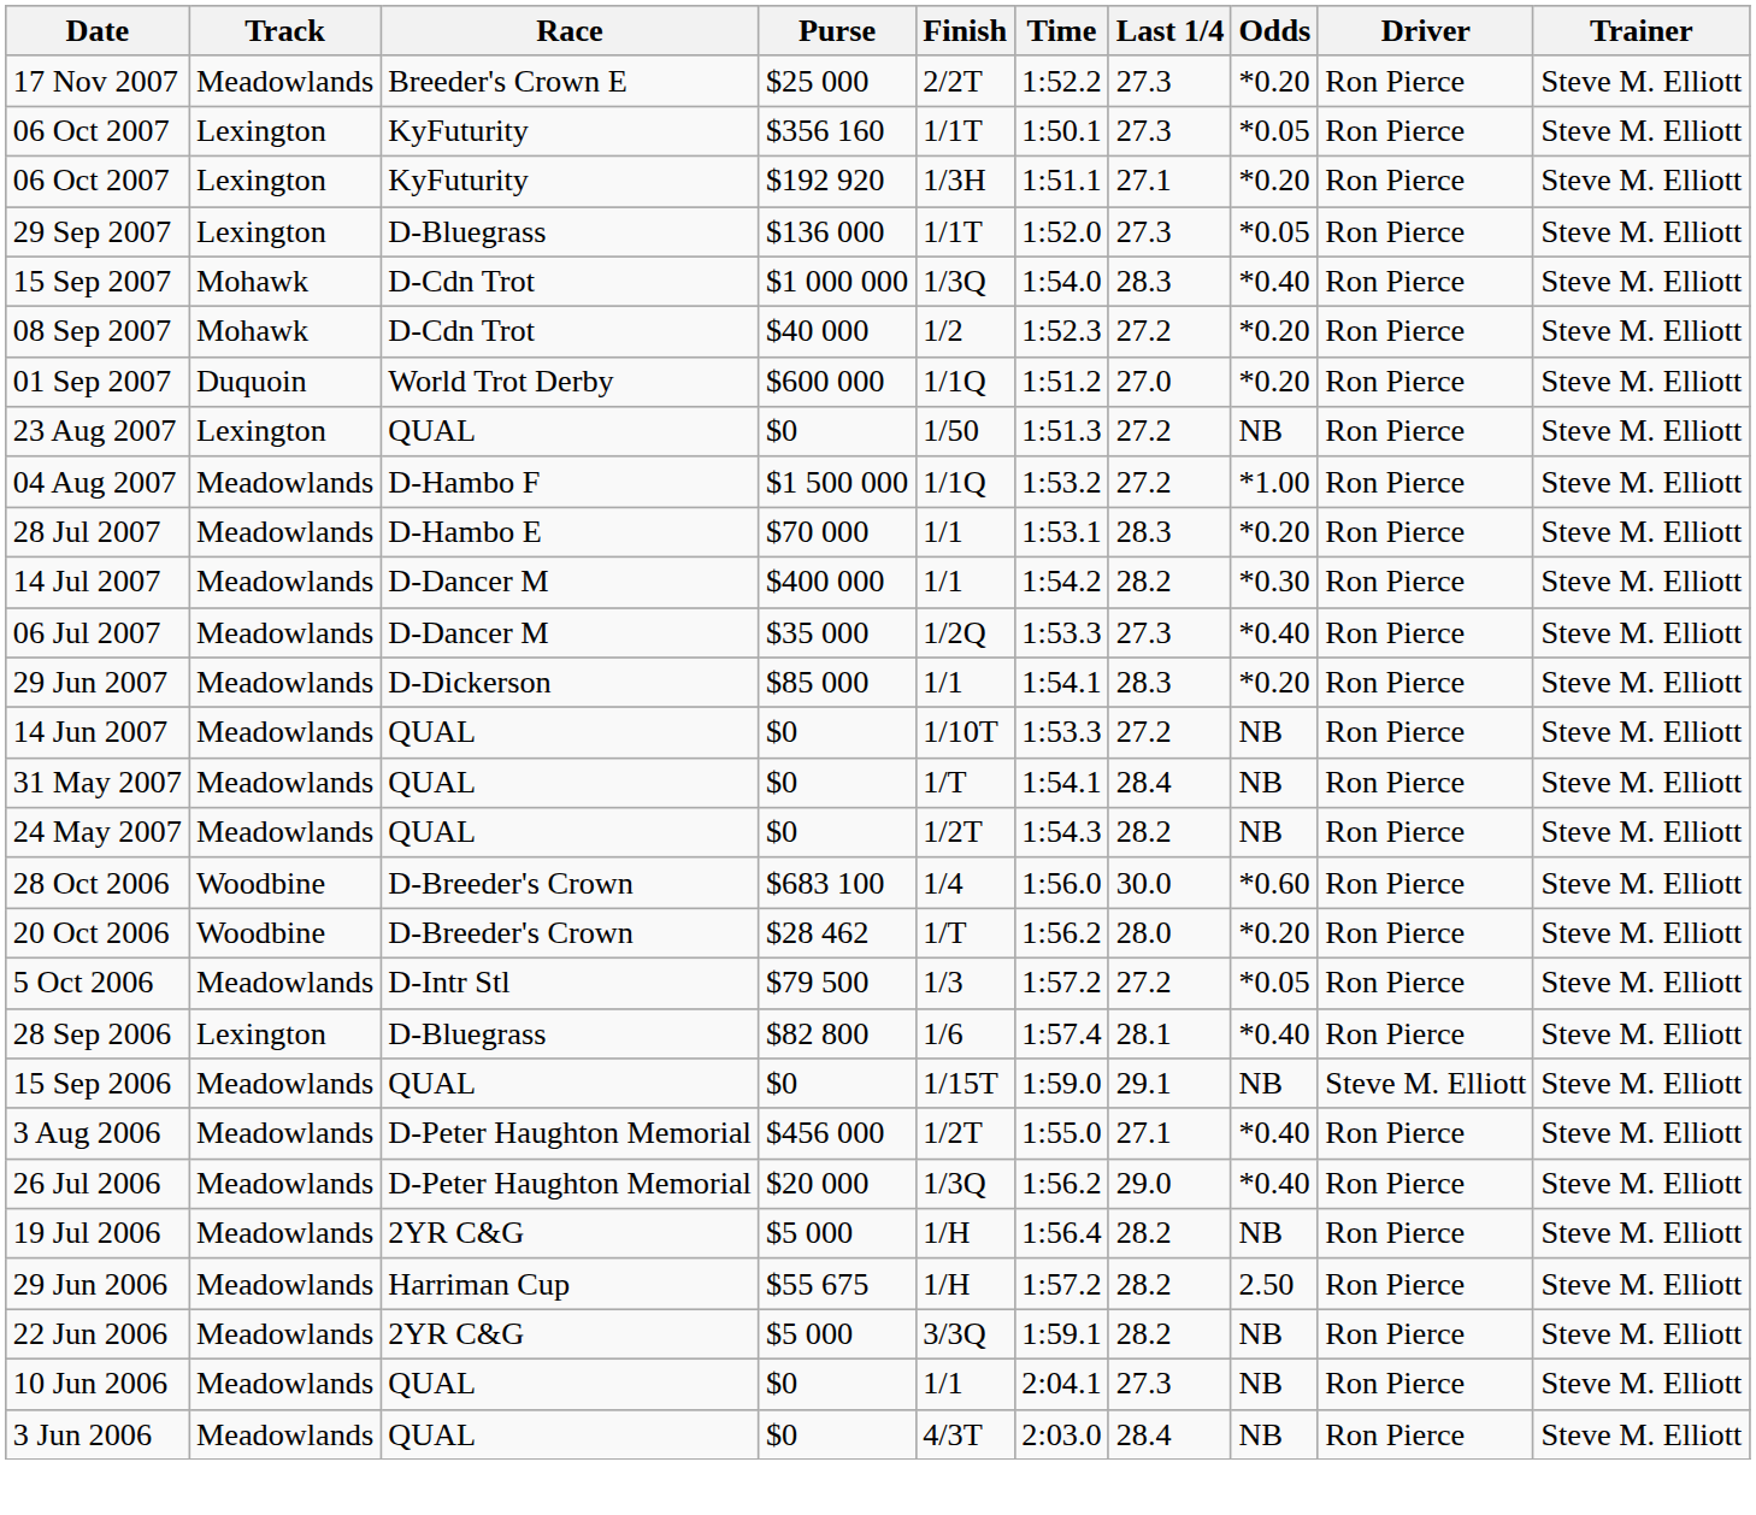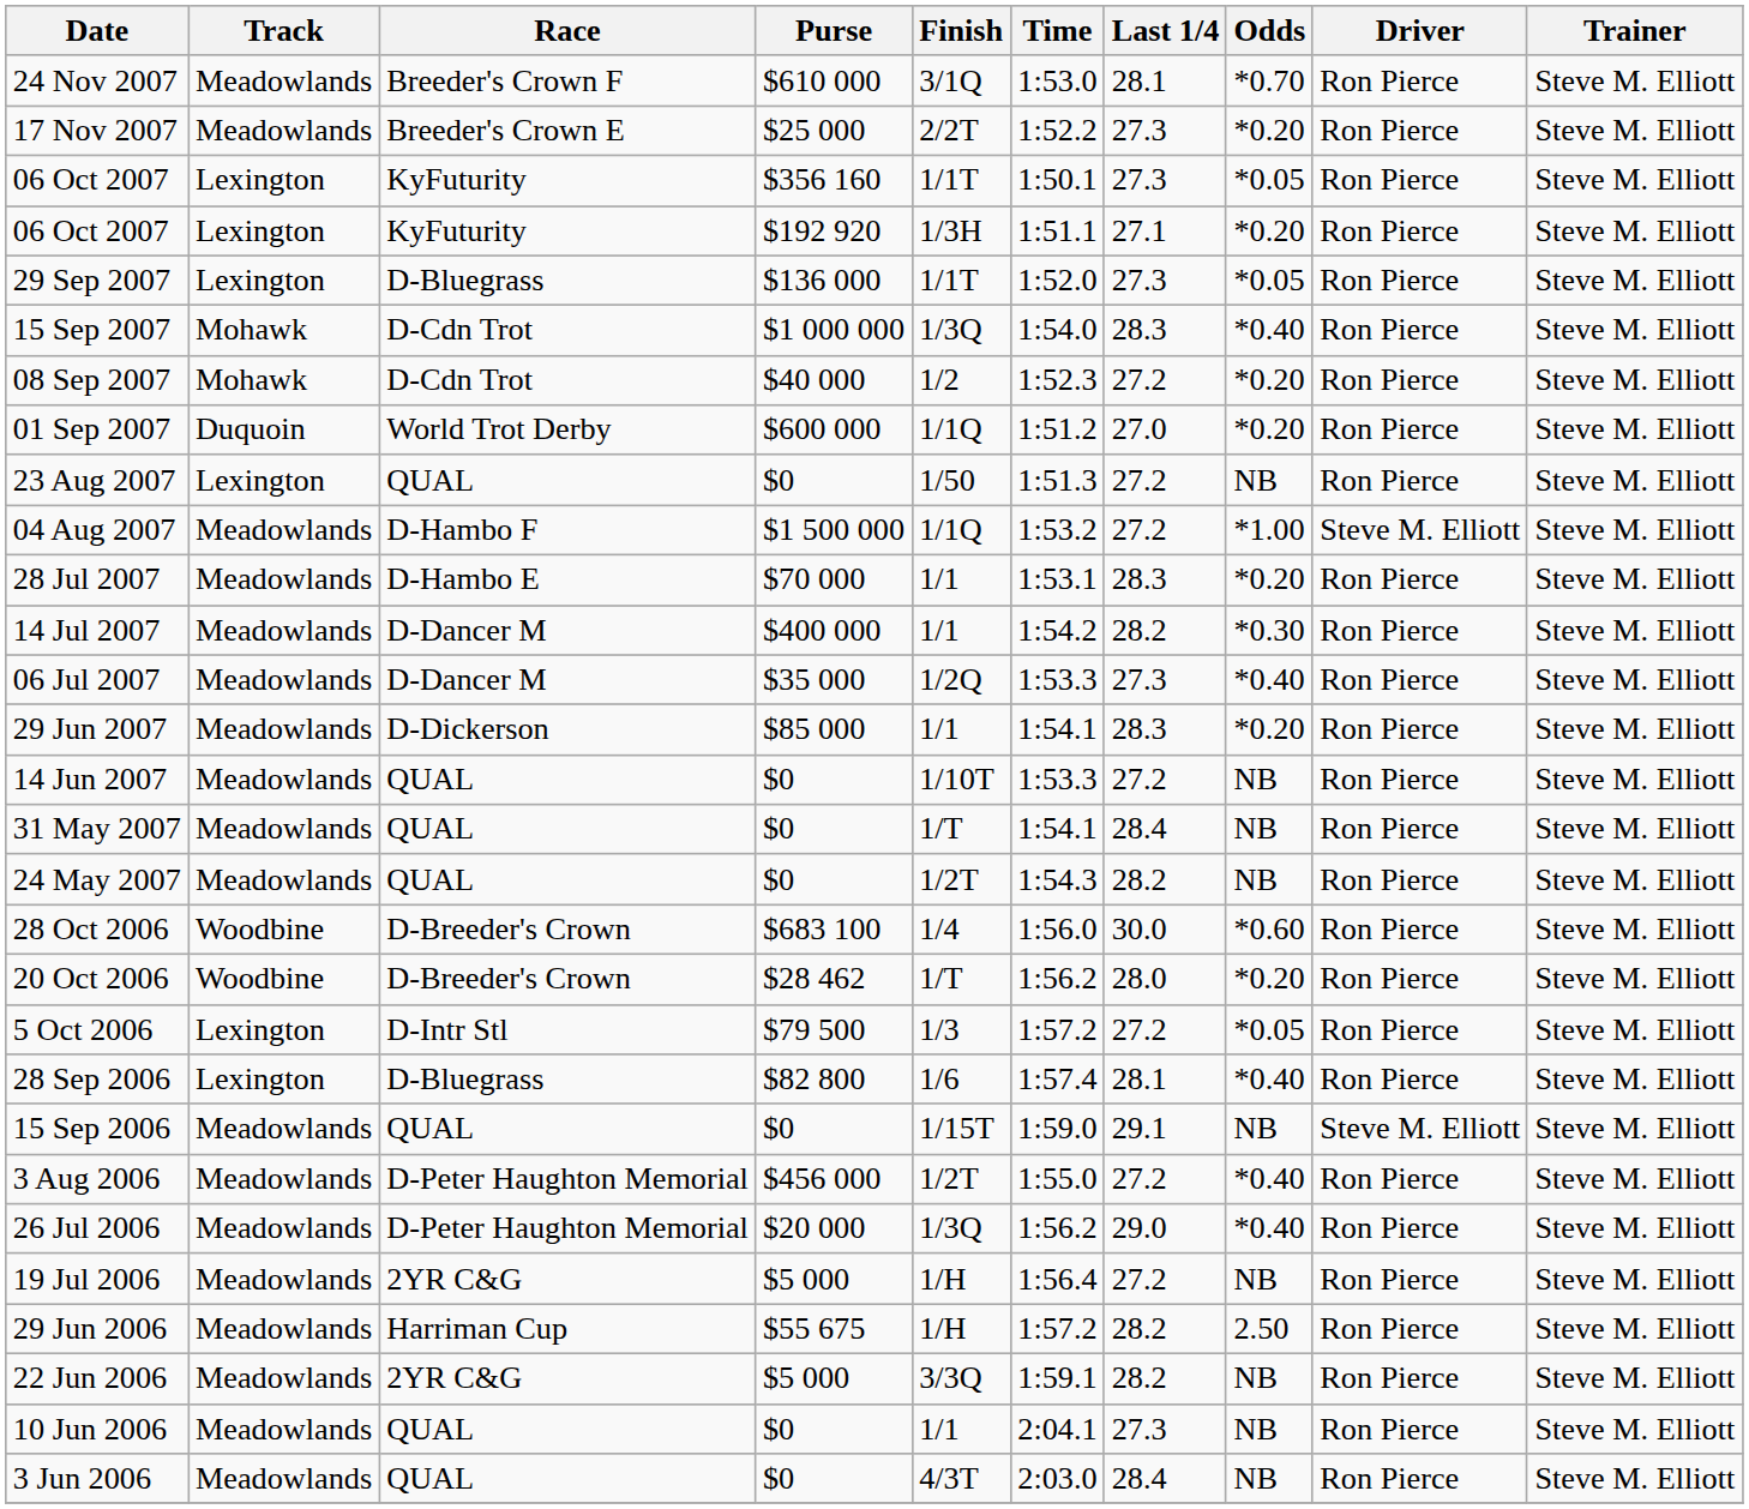 <table class="wikitable">
 <tr>
 <th>Date</th>
 <th>Track</th>
 <th>Race</th>
 <th>Purse</th>
 <th>Finish</th>
 <th>Time</th>
 <th>Last 1/4</th>
 <th>Odds</th>
 <th>Driver</th>
 <th>Trainer</th>
+</tr>
+<tr>
+<td>24 Nov 2007</td>
+<td>Meadowlands</td>
+<td>Breeder's Crown F</td>
+<td>$610 000</td>
+<td>3/1Q</td>
+<td>1:53.0</td>
+<td>28.1</td>
+<td>*0.70</td>
+<td>Ron Pierce</td>
+<td>Steve M. Elliott</td>
 </tr>
 <tr>
 <td>17 Nov 2007</td>
 <td>Meadowlands</td>
 <td>Breeder's Crown E</td>
 <td>$25 000</td>
 <td>2/2T</td>
 <td>1:52.2</td>
 <td>27.3</td>
 <td>*0.20</td>
 <td>Ron Pierce</td>
 <td>Steve M. Elliott</td>
 </tr>
 <tr>
 <td>06 Oct 2007</td>
 <td>Lexington</td>
 <td>KyFuturity</td>
 <td>$356 160</td>
 <td>1/1T</td>
 <td>1:50.1</td>
 <td>27.3</td>
 <td>*0.05</td>
 <td>Ron Pierce</td>
 <td>Steve M. Elliott</td>
 </tr>
 <tr>
 <td>06 Oct 2007</td>
 <td>Lexington</td>
 <td>KyFuturity</td>
 <td>$192 920</td>
 <td>1/3H</td>
 <td>1:51.1</td>
 <td>27.1</td>
 <td>*0.20</td>
 <td>Ron Pierce</td>
 <td>Steve M. Elliott</td>
 </tr>
 <tr>
 <td>29 Sep 2007</td>
 <td>Lexington</td>
 <td>D-Bluegrass</td>
 <td>$136 000</td>
 <td>1/1T</td>
 <td>1:52.0</td>
 <td>27.3</td>
 <td>*0.05</td>
 <td>Ron Pierce</td>
 <td>Steve M. Elliott</td>
 </tr>
 <tr>
 <td>15 Sep 2007</td>
 <td>Mohawk</td>
 <td>D-Cdn Trot</td>
 <td>$1 000 000</td>
 <td>1/3Q</td>
 <td>1:54.0</td>
 <td>28.3</td>
 <td>*0.40</td>
 <td>Ron Pierce</td>
 <td>Steve M. Elliott</td>
 </tr>
 <tr>
 <td>08 Sep 2007</td>
 <td>Mohawk</td>
 <td>D-Cdn Trot</td>
 <td>$40 000</td>
 <td>1/2</td>
 <td>1:52.3</td>
 <td>27.2</td>
 <td>*0.20</td>
 <td>Ron Pierce</td>
 <td>Steve M. Elliott</td>
 </tr>
 <tr>
 <td>01 Sep 2007</td>
 <td>Duquoin</td>
 <td>World Trot Derby</td>
 <td>$600 000</td>
 <td>1/1Q</td>
 <td>1:51.2</td>
 <td>27.0</td>
 <td>*0.20</td>
 <td>Ron Pierce</td>
 <td>Steve M. Elliott</td>
 </tr>
 <tr>
 <td>23 Aug 2007</td>
 <td>Lexington</td>
 <td>QUAL</td>
 <td>$0</td>
 <td>1/50</td>
 <td>1:51.3</td>
 <td>27.2</td>
 <td>NB</td>
 <td>Ron Pierce</td>
 <td>Steve M. Elliott</td>
 </tr>
 <tr>
 <td>04 Aug 2007</td>
 <td>Meadowlands</td>
 <td>D-Hambo F</td>
 <td>$1 500 000</td>
 <td>1/1Q</td>
 <td>1:53.2</td>
 <td>27.2</td>
 <td>*1.00</td>
-<td>Ron Pierce</td>
+<td>Steve M. Elliott</td>
 <td>Steve M. Elliott</td>
 </tr>
 <tr>
 <td>28 Jul 2007</td>
 <td>Meadowlands</td>
 <td>D-Hambo E</td>
 <td>$70 000</td>
 <td>1/1</td>
 <td>1:53.1</td>
 <td>28.3</td>
 <td>*0.20</td>
 <td>Ron Pierce</td>
 <td>Steve M. Elliott</td>
 </tr>
 <tr>
 <td>14 Jul 2007</td>
 <td>Meadowlands</td>
 <td>D-Dancer M</td>
 <td>$400 000</td>
 <td>1/1</td>
 <td>1:54.2</td>
 <td>28.2</td>
 <td>*0.30</td>
 <td>Ron Pierce</td>
 <td>Steve M. Elliott</td>
 </tr>
 <tr>
 <td>06 Jul 2007</td>
 <td>Meadowlands</td>
 <td>D-Dancer M</td>
 <td>$35 000</td>
 <td>1/2Q</td>
 <td>1:53.3</td>
 <td>27.3</td>
 <td>*0.40</td>
 <td>Ron Pierce</td>
 <td>Steve M. Elliott</td>
 </tr>
 <tr>
 <td>29 Jun 2007</td>
 <td>Meadowlands</td>
 <td>D-Dickerson</td>
 <td>$85 000</td>
 <td>1/1</td>
 <td>1:54.1</td>
 <td>28.3</td>
 <td>*0.20</td>
 <td>Ron Pierce</td>
 <td>Steve M. Elliott</td>
 </tr>
 <tr>
 <td>14 Jun 2007</td>
 <td>Meadowlands</td>
 <td>QUAL</td>
 <td>$0</td>
 <td>1/10T</td>
 <td>1:53.3</td>
 <td>27.2</td>
 <td>NB</td>
 <td>Ron Pierce</td>
 <td>Steve M. Elliott</td>
 </tr>
 <tr>
 <td>31 May 2007</td>
 <td>Meadowlands</td>
 <td>QUAL</td>
 <td>$0</td>
 <td>1/T</td>
 <td>1:54.1</td>
 <td>28.4</td>
 <td>NB</td>
 <td>Ron Pierce</td>
 <td>Steve M. Elliott</td>
 </tr>
 <tr>
 <td>24 May 2007</td>
 <td>Meadowlands</td>
 <td>QUAL</td>
 <td>$0</td>
 <td>1/2T</td>
 <td>1:54.3</td>
 <td>28.2</td>
 <td>NB</td>
 <td>Ron Pierce</td>
 <td>Steve M. Elliott</td>
 </tr>
 <tr>
 <td>28 Oct 2006</td>
 <td>Woodbine</td>
 <td>D-Breeder's Crown</td>
 <td>$683 100</td>
 <td>1/4</td>
 <td>1:56.0</td>
 <td>30.0</td>
 <td>*0.60</td>
 <td>Ron Pierce</td>
 <td>Steve M. Elliott</td>
 </tr>
 <tr>
 <td>20 Oct 2006</td>
 <td>Woodbine</td>
 <td>D-Breeder's Crown</td>
 <td>$28 462</td>
 <td>1/T</td>
 <td>1:56.2</td>
 <td>28.0</td>
 <td>*0.20</td>
 <td>Ron Pierce</td>
 <td>Steve M. Elliott</td>
 </tr>
 <tr>
 <td>5 Oct 2006</td>
-<td>Meadowlands</td>
+<td>Lexington</td>
 <td>D-Intr Stl</td>
 <td>$79 500</td>
 <td>1/3</td>
 <td>1:57.2</td>
 <td>27.2</td>
 <td>*0.05</td>
 <td>Ron Pierce</td>
 <td>Steve M. Elliott</td>
 </tr>
 <tr>
 <td>28 Sep 2006</td>
 <td>Lexington</td>
 <td>D-Bluegrass</td>
 <td>$82 800</td>
 <td>1/6</td>
 <td>1:57.4</td>
 <td>28.1</td>
 <td>*0.40</td>
 <td>Ron Pierce</td>
 <td>Steve M. Elliott</td>
 </tr>
 <tr>
 <td>15 Sep 2006</td>
 <td>Meadowlands</td>
 <td>QUAL</td>
 <td>$0</td>
 <td>1/15T</td>
 <td>1:59.0</td>
 <td>29.1</td>
 <td>NB</td>
 <td>Steve M. Elliott</td>
 <td>Steve M. Elliott</td>
 </tr>
 <tr>
 <td>3 Aug 2006</td>
 <td>Meadowlands</td>
 <td>D-Peter Haughton Memorial</td>
 <td>$456 000</td>
 <td>1/2T</td>
 <td>1:55.0</td>
-<td>27.1</td>
+<td>27.2</td>
 <td>*0.40</td>
 <td>Ron Pierce</td>
 <td>Steve M. Elliott</td>
 </tr>
 <tr>
 <td>26 Jul 2006</td>
 <td>Meadowlands</td>
 <td>D-Peter Haughton Memorial</td>
 <td>$20 000</td>
 <td>1/3Q</td>
 <td>1:56.2</td>
 <td>29.0</td>
 <td>*0.40</td>
 <td>Ron Pierce</td>
 <td>Steve M. Elliott</td>
 </tr>
 <tr>
 <td>19 Jul 2006</td>
 <td>Meadowlands</td>
 <td>2YR C&G</td>
 <td>$5 000</td>
 <td>1/H</td>
 <td>1:56.4</td>
-<td>28.2</td>
+<td>27.2</td>
 <td>NB</td>
 <td>Ron Pierce</td>
 <td>Steve M. Elliott</td>
 </tr>
 <tr>
 <td>29 Jun 2006</td>
 <td>Meadowlands</td>
 <td>Harriman Cup</td>
 <td>$55 675</td>
 <td>1/H</td>
 <td>1:57.2</td>
 <td>28.2</td>
 <td>2.50</td>
 <td>Ron Pierce</td>
 <td>Steve M. Elliott</td>
 </tr>
 <tr>
 <td>22 Jun 2006</td>
 <td>Meadowlands</td>
 <td>2YR C&G</td>
 <td>$5 000</td>
 <td>3/3Q</td>
 <td>1:59.1</td>
 <td>28.2</td>
 <td>NB</td>
 <td>Ron Pierce</td>
 <td>Steve M. Elliott</td>
 </tr>
 <tr>
 <td>10 Jun 2006</td>
 <td>Meadowlands</td>
 <td>QUAL</td>
 <td>$0</td>
 <td>1/1</td>
 <td>2:04.1</td>
 <td>27.3</td>
 <td>NB</td>
 <td>Ron Pierce</td>
 <td>Steve M. Elliott</td>
 </tr>
 <tr>
 <td>3 Jun 2006</td>
 <td>Meadowlands</td>
 <td>QUAL</td>
 <td>$0</td>
 <td>4/3T</td>
 <td>2:03.0</td>
 <td>28.4</td>
 <td>NB</td>
 <td>Ron Pierce</td>
 <td>Steve M. Elliott</td>
 </tr>
 <tr>
 </tr>
 </table>
